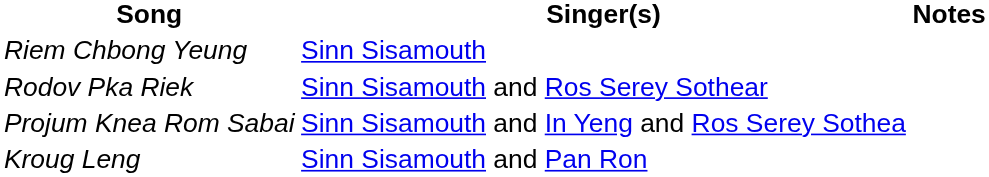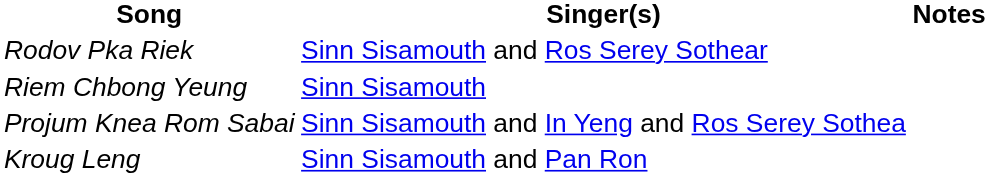 <table>
 <tr>
 <th>Song</th>
 <th>Singer(s)</th>
 <th>Notes</th>
 </tr>
 <tr>
-<td><em>Riem Chbong Yeung</em></td>
-<td><a href='#'>Sinn Sisamouth</a></td>
+<td><em>Rodov Pka Riek</em></td>
+<td><a href='#'>Sinn Sisamouth</a>  and <a href='#'>Ros Serey Sothear</a></td>
 <td></td>
 </tr>
 <tr>
-<td><em>Rodov Pka Riek</em></td>
-<td><a href='#'>Sinn Sisamouth</a>  and <a href='#'>Ros Serey Sothear</a></td>
+<td><em>Riem Chbong Yeung</em></td>
+<td><a href='#'>Sinn Sisamouth</a></td>
 <td></td>
 </tr>
 <tr>
 <td><em>Projum Knea Rom Sabai</em></td>
 <td><a href='#'>Sinn Sisamouth</a> and <a href='#'>In Yeng</a> and <a href='#'>Ros Serey Sothea</a></td>
 <td></td>
 </tr>
 <tr>
 <td><em>Kroug Leng</em></td>
 <td><a href='#'>Sinn Sisamouth</a>  and <a href='#'>Pan Ron</a></td>
 <td></td>
 </tr>
 </table>
